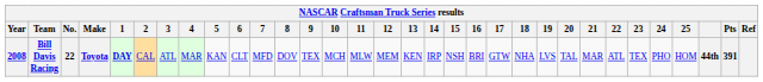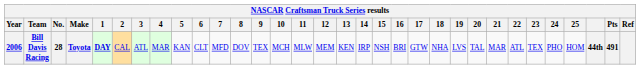 <table class="wikitable" style="text-align:center; font-size:75%">
 <tr>
 <th colspan=45><a href='#'>NASCAR</a> <a href='#'>Craftsman Truck Series</a> results</th>
 </tr>
 <tr>
 <th>Year</th>
 <th>Team</th>
 <th>No.</th>
 <th>Make</th>
 <th>1</th>
 <th>2</th>
 <th>3</th>
 <th>4</th>
 <th>5</th>
 <th>6</th>
 <th>7</th>
 <th>8</th>
 <th>9</th>
 <th>10</th>
 <th>11</th>
 <th>12</th>
 <th>13</th>
 <th>14</th>
 <th>15</th>
 <th>16</th>
 <th>17</th>
 <th>18</th>
 <th>19</th>
 <th>20</th>
 <th>21</th>
 <th>22</th>
 <th>23</th>
 <th>24</th>
 <th>25</th>
 <th></th>
 <th>Pts</th>
 <th>Ref</th>
 </tr>
 <tr>
-<th><a href='#'>2008</a></th>
+<th><a href='#'>2006</a></th>
 <th><a href='#'>Bill Davis Racing</a></th>
-<th>22</th>
+<th>28</th>
 <th><a href='#'>Toyota</a></th>
 <td style="background:#DFFFDF;"><strong><a href='#'>DAY</a><br></strong></td>
 <td style="background:#FFDF9F;"><a href='#'>CAL</a><br></td>
 <td style="background:#DFFFDF;"><a href='#'>ATL</a><br></td>
 <td style="background:#DFFFDF;"><a href='#'>MAR</a><br></td>
 <td><a href='#'>KAN</a></td>
 <td><a href='#'>CLT</a></td>
 <td><a href='#'>MFD</a></td>
 <td><a href='#'>DOV</a></td>
 <td><a href='#'>TEX</a></td>
 <td><a href='#'>MCH</a></td>
 <td><a href='#'>MLW</a></td>
 <td><a href='#'>MEM</a></td>
 <td><a href='#'>KEN</a></td>
 <td><a href='#'>IRP</a></td>
 <td><a href='#'>NSH</a></td>
 <td><a href='#'>BRI</a></td>
 <td><a href='#'>GTW</a></td>
 <td><a href='#'>NHA</a></td>
 <td><a href='#'>LVS</a></td>
 <td><a href='#'>TAL</a></td>
 <td><a href='#'>MAR</a></td>
 <td><a href='#'>ATL</a></td>
 <td><a href='#'>TEX</a></td>
 <td><a href='#'>PHO</a></td>
 <td><a href='#'>HOM</a></td>
 <th>44th</th>
-<th>391</th>
+<th>491</th>
 <th></th>
 </tr>
 </table>
